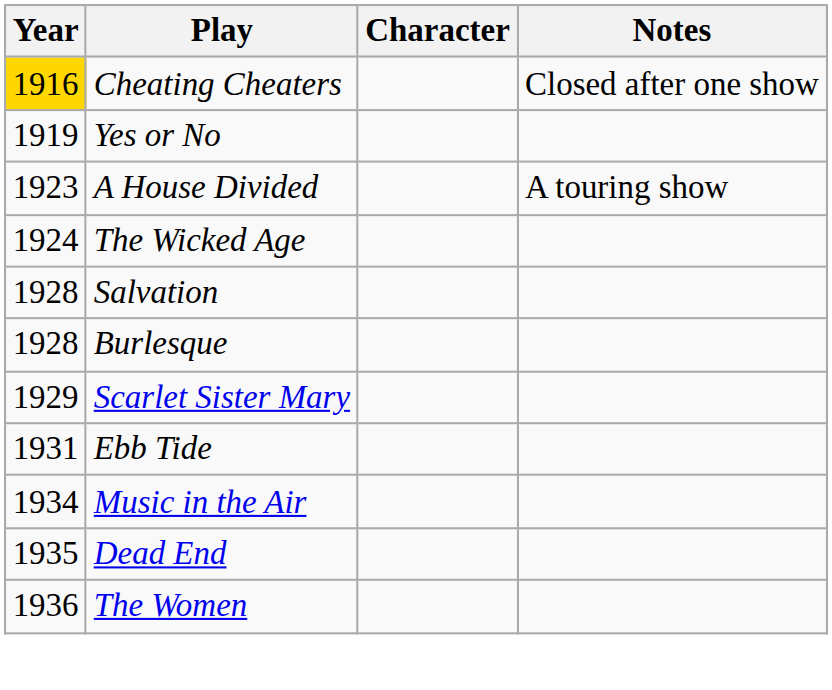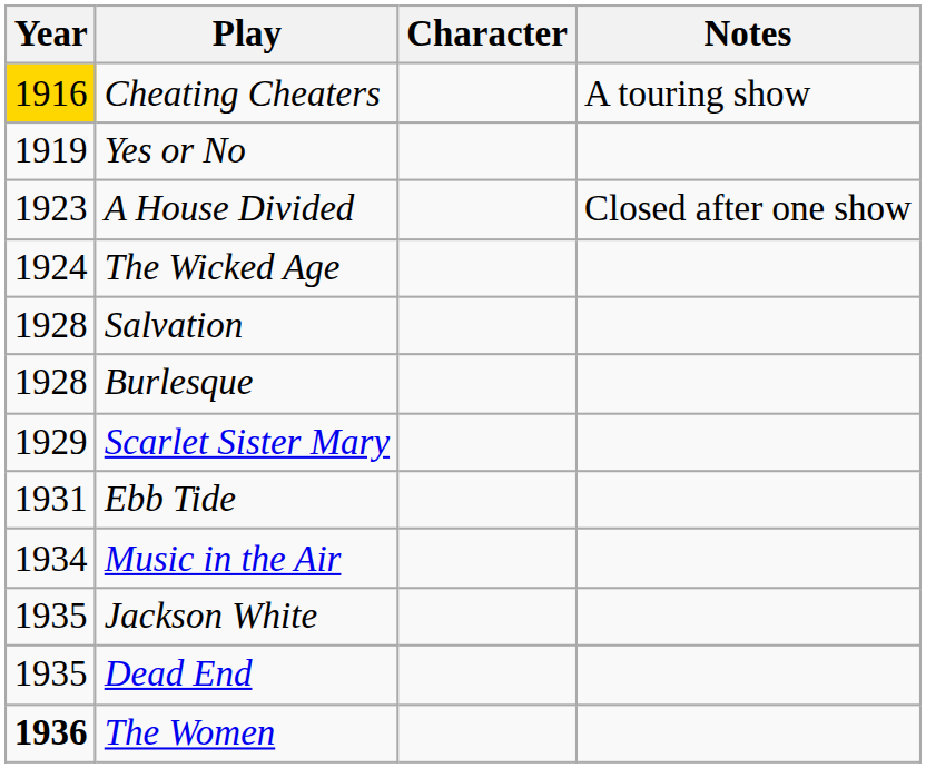 <table class="wikitable sortable">
 <tr>
 <th>Year</th>
 <th>Play</th>
 <th>Character</th>
 <th class="unsortable">Notes</th>
 </tr>
 <tr>
 <td style="background: gold;">1916</td>
 <td><em>Cheating Cheaters</em></td>
 <td></td>
-<td>Closed after one show</td>
+<td>A touring show</td>
 </tr>
 <tr>
 <td>1919</td>
 <td><em>Yes or No</em> </td>
 <td></td>
 <td></td>
 </tr>
 <tr>
 <td>1923</td>
 <td><em>A House Divided</em> </td>
 <td></td>
-<td>A touring show</td>
+<td>Closed after one show</td>
 </tr>
 <tr>
 <td>1924</td>
 <td><em>The Wicked Age</em></td>
 <td></td>
 <td></td>
 </tr>
 <tr>
 <td>1928</td>
 <td><em>Salvation</em></td>
 <td></td>
 <td></td>
 </tr>
 <tr>
 <td>1928</td>
 <td><em>Burlesque</em></td>
 <td></td>
 <td></td>
 </tr>
 <tr>
 <td>1929</td>
 <td><em><a href='#'>Scarlet Sister Mary</a></em></td>
 <td></td>
 <td></td>
 </tr>
 <tr>
 <td>1931</td>
 <td><em>Ebb Tide</em></td>
 <td></td>
 <td></td>
 </tr>
 <tr>
 <td>1934</td>
 <td><em><a href='#'>Music in the Air</a></em></td>
 <td></td>
 <td></td>
 </tr>
 <tr>
 <td>1935</td>
+<td><em>Jackson White</em></td>
+<td></td>
+<td></td>
+</tr>
+<tr>
+<td>1935</td>
 <td><em><a href='#'>Dead End</a></em></td>
 <td></td>
 <td></td>
 </tr>
 <tr>
-<td>1936</td>
+<td><strong>1936</strong></td>
 <td><em><a href='#'>The Women</a></em></td>
 <td></td>
 <td></td>
 </tr>
 </table>
